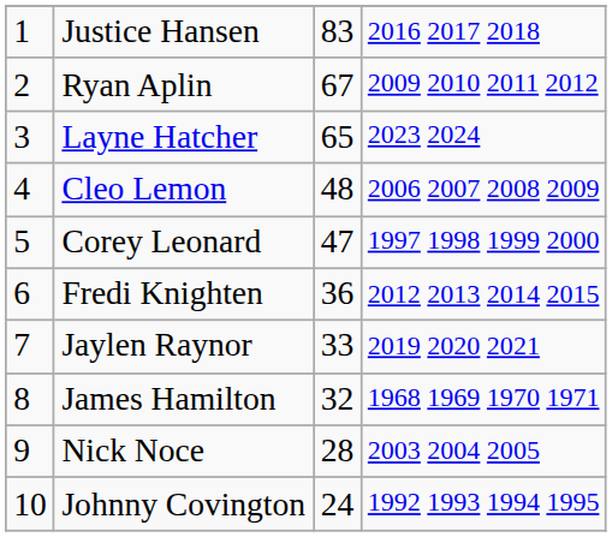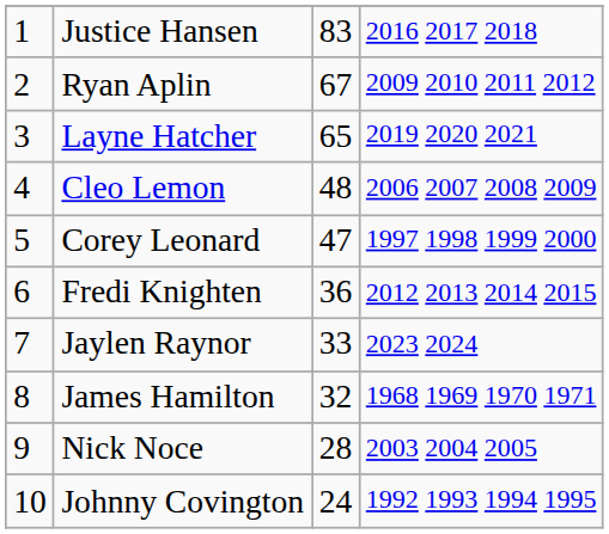 <table class="wikitable">
 <tr>
 </tr>
 <tr>
 <td>1</td>
 <td>Justice Hansen</td>
 <td>83</td>
 <td style="font-size:80%;"><a href='#'>2016</a> <a href='#'>2017</a> <a href='#'>2018</a></td>
 </tr>
 <tr>
 <td>2</td>
 <td>Ryan Aplin</td>
 <td>67</td>
 <td style="font-size:80%;"><a href='#'>2009</a> <a href='#'>2010</a> <a href='#'>2011</a> <a href='#'>2012</a></td>
 </tr>
 <tr>
 <td>3</td>
 <td><a href='#'>Layne Hatcher</a></td>
 <td>65</td>
-<td style="font-size:80%;"><a href='#'>2023</a> <a href='#'>2024</a></td>
+<td style="font-size:80%;"><a href='#'>2019</a> <a href='#'>2020</a> <a href='#'>2021</a></td>
 </tr>
 <tr>
 <td>4</td>
 <td><a href='#'>Cleo Lemon</a></td>
 <td>48</td>
 <td style="font-size:80%;"><a href='#'>2006</a> <a href='#'>2007</a> <a href='#'>2008</a> <a href='#'>2009</a></td>
 </tr>
 <tr>
 <td>5</td>
 <td>Corey Leonard</td>
 <td>47</td>
 <td style="font-size:80%;"><a href='#'>1997</a> <a href='#'>1998</a> <a href='#'>1999</a> <a href='#'>2000</a></td>
 </tr>
 <tr>
 <td>6</td>
 <td>Fredi Knighten</td>
 <td>36</td>
 <td style="font-size:80%;"><a href='#'>2012</a> <a href='#'>2013</a> <a href='#'>2014</a> <a href='#'>2015</a></td>
 </tr>
 <tr>
 <td>7</td>
 <td>Jaylen Raynor</td>
 <td>33</td>
-<td style="font-size:80%;"><a href='#'>2019</a> <a href='#'>2020</a> <a href='#'>2021</a></td>
+<td style="font-size:80%;"><a href='#'>2023</a> <a href='#'>2024</a></td>
 </tr>
 <tr>
 <td>8</td>
 <td>James Hamilton</td>
 <td>32</td>
 <td style="font-size:80%;"><a href='#'>1968</a> <a href='#'>1969</a> <a href='#'>1970</a> <a href='#'>1971</a></td>
 </tr>
 <tr>
 <td>9</td>
 <td>Nick Noce</td>
 <td>28</td>
 <td style="font-size:80%;"><a href='#'>2003</a> <a href='#'>2004</a> <a href='#'>2005</a></td>
 </tr>
 <tr>
 <td>10</td>
 <td>Johnny Covington</td>
 <td>24</td>
 <td style="font-size:80%;"><a href='#'>1992</a> <a href='#'>1993</a> <a href='#'>1994</a> <a href='#'>1995</a></td>
 </tr>
 </table>
